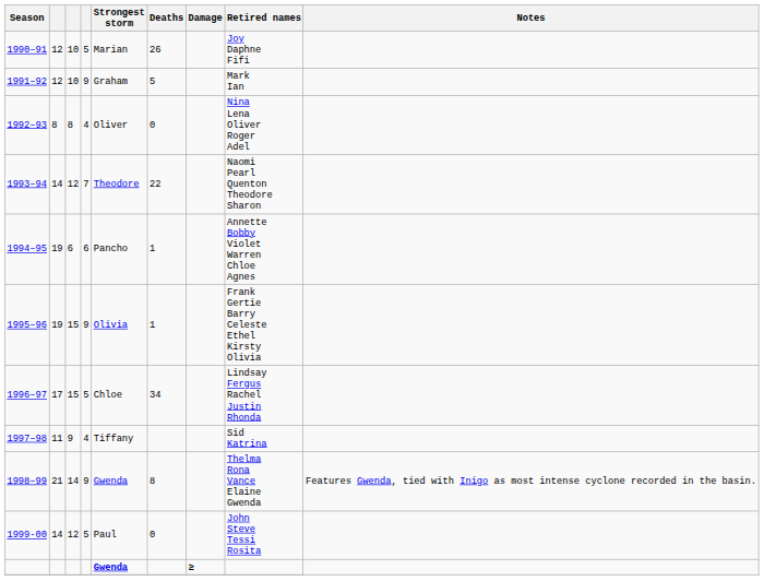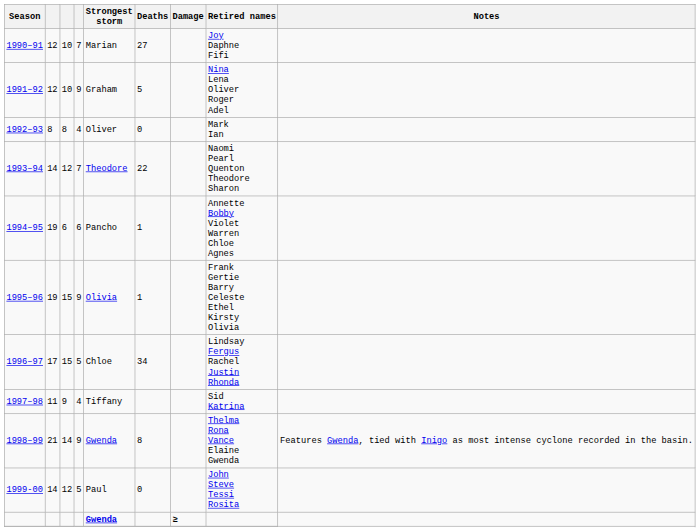 <table class="wikitable sortable">
 <tr>
 <th>Season</th>
 <th></th>
 <th></th>
 <th></th>
 <th>Strongest<br>storm</th>
 <th>Deaths</th>
 <th>Damage</th>
 <th class=unsortable>Retired names</th>
 <th class=unsortable>Notes</th>
 </tr>
 <tr>
 <td><a href='#'>1990–91</a></td>
 <td>12</td>
 <td>10</td>
-<td>5</td>
+<td>7</td>
 <td> Marian</td>
-<td>26</td>
+<td>27</td>
 <td></td>
 <td> <a href='#'>Joy</a><br> Daphne<br> Fifi</td>
 <td></td>
 </tr>
 <tr>
 <td><a href='#'>1991–92</a></td>
 <td>12</td>
 <td>10</td>
 <td>9</td>
 <td> Graham</td>
 <td>5</td>
 <td></td>
-<td> Mark<br> Ian</td>
+<td> <a href='#'>Nina</a><br> Lena<br> Oliver<br> Roger<br> Adel</td>
 <td></td>
 </tr>
 <tr>
 <td><a href='#'>1992–93</a></td>
 <td>8</td>
 <td>8</td>
 <td>4</td>
 <td> Oliver</td>
 <td>0</td>
 <td></td>
-<td> <a href='#'>Nina</a><br> Lena<br> Oliver<br> Roger<br> Adel</td>
+<td> Mark<br> Ian</td>
 <td></td>
 </tr>
 <tr>
 <td><a href='#'>1993–94</a></td>
 <td>14</td>
 <td>12</td>
 <td>7</td>
 <td> <a href='#'>Theodore</a></td>
 <td>22</td>
 <td></td>
 <td> Naomi<br> Pearl<br> Quenton<br> Theodore<br> Sharon</td>
 <td></td>
 </tr>
 <tr>
 <td><a href='#'>1994–95</a></td>
 <td>19</td>
 <td>6</td>
 <td>6</td>
 <td> Pancho</td>
 <td>1</td>
 <td></td>
 <td> Annette<br> <a href='#'>Bobby</a><br> Violet<br> Warren<br> Chloe<br> Agnes</td>
 <td></td>
 </tr>
 <tr>
 <td><a href='#'>1995–96</a></td>
 <td>19</td>
 <td>15</td>
 <td>9</td>
 <td> <a href='#'>Olivia</a></td>
 <td>1</td>
 <td></td>
 <td> Frank<br> Gertie<br> Barry<br> Celeste<br> Ethel<br> Kirsty<br> Olivia</td>
 <td></td>
 </tr>
 <tr>
 <td><a href='#'>1996–97</a></td>
 <td>17</td>
 <td>15</td>
 <td>5</td>
 <td> Chloe</td>
 <td>34</td>
 <td></td>
 <td> Lindsay<br> <a href='#'>Fergus</a><br> Rachel<br> <a href='#'>Justin</a><br> <a href='#'>Rhonda</a></td>
 <td></td>
 </tr>
 <tr>
 <td><a href='#'>1997–98</a></td>
 <td>11</td>
 <td>9</td>
 <td>4</td>
 <td> Tiffany</td>
 <td></td>
 <td></td>
 <td> Sid<br> <a href='#'>Katrina</a></td>
 <td></td>
 </tr>
 <tr>
 <td><a href='#'>1998–99</a></td>
 <td>21</td>
 <td>14</td>
 <td>9</td>
 <td> <a href='#'>Gwenda</a></td>
 <td>8</td>
 <td></td>
 <td> <a href='#'>Thelma</a><br> <a href='#'>Rona</a><br> <a href='#'>Vance</a><br> Elaine<br> Gwenda</td>
 <td>Features <a href='#'>Gwenda</a>, tied with <a href='#'>Inigo</a> as most intense cyclone recorded in the basin.  </td>
 </tr>
 <tr>
 <td><a href='#'>1999-00</a></td>
 <td>14</td>
 <td>12</td>
 <td>5</td>
 <td> Paul</td>
 <td>0</td>
 <td></td>
 <td> <a href='#'>John</a><br> <a href='#'>Steve</a><br> <a href='#'>Tessi</a><br> <a href='#'>Rosita</a></td>
 <td></td>
 </tr>
 <tr>
 <td colspan=1></td>
 <td><strong></strong></td>
 <td><strong></strong></td>
 <td><strong></strong></td>
 <td><strong><a href='#'>Gwenda</a></strong></td>
 <td><strong></strong></td>
 <td><strong>≥</strong></td>
 <td></td>
 </tr>
 <tr>
 </tr>
 </table>
